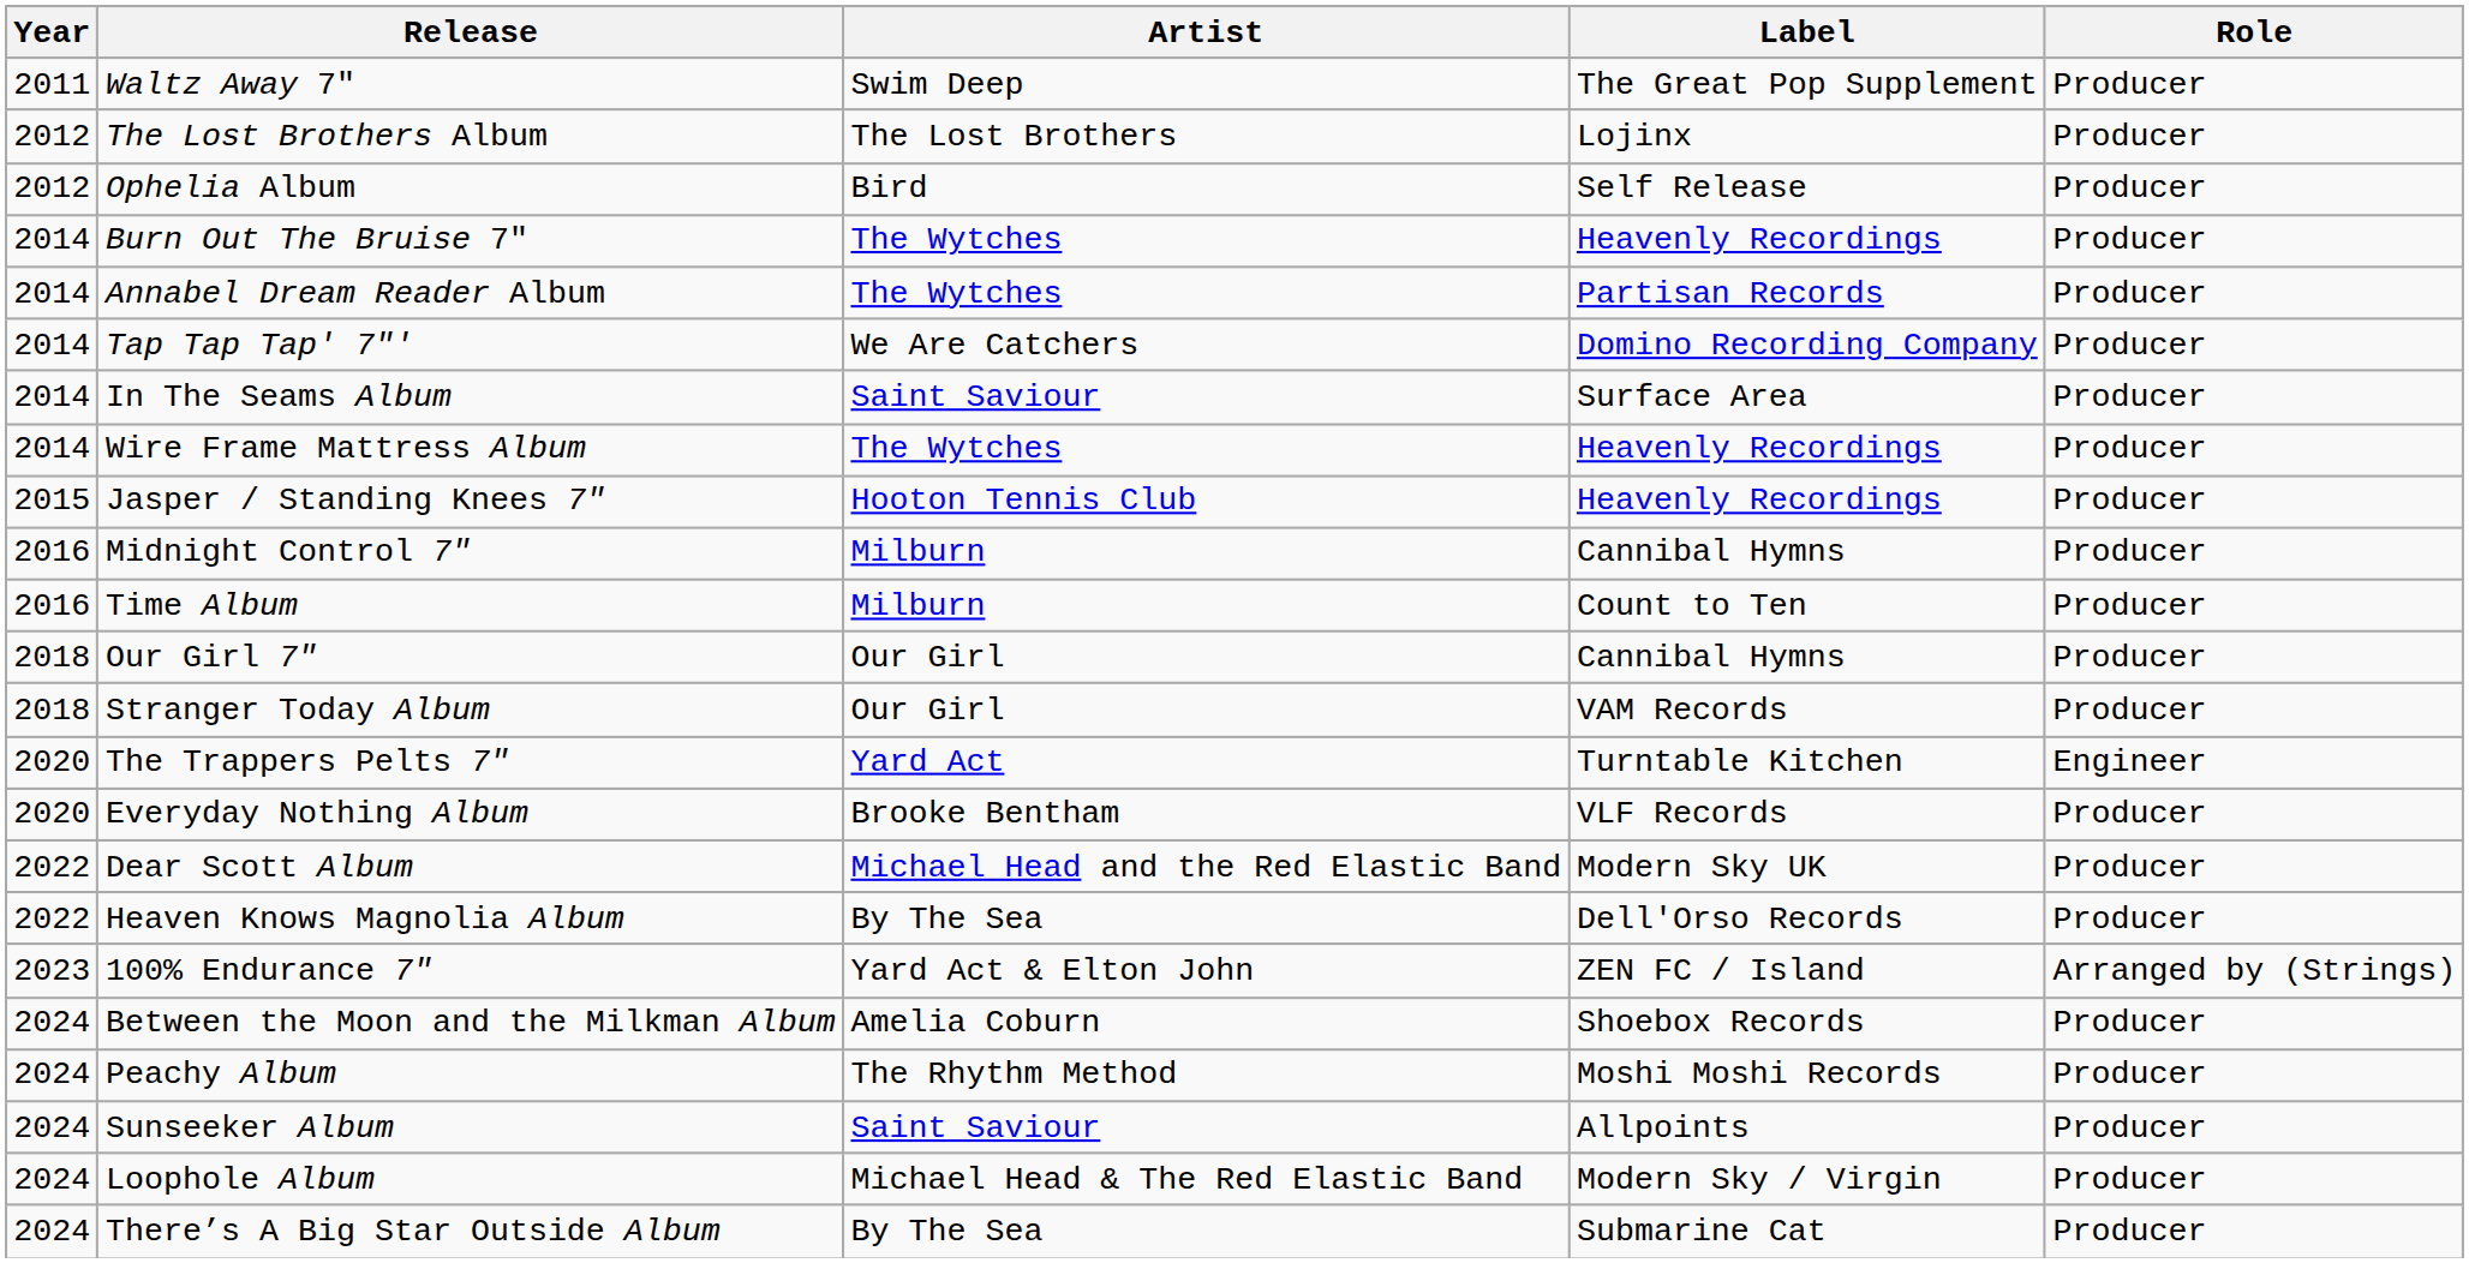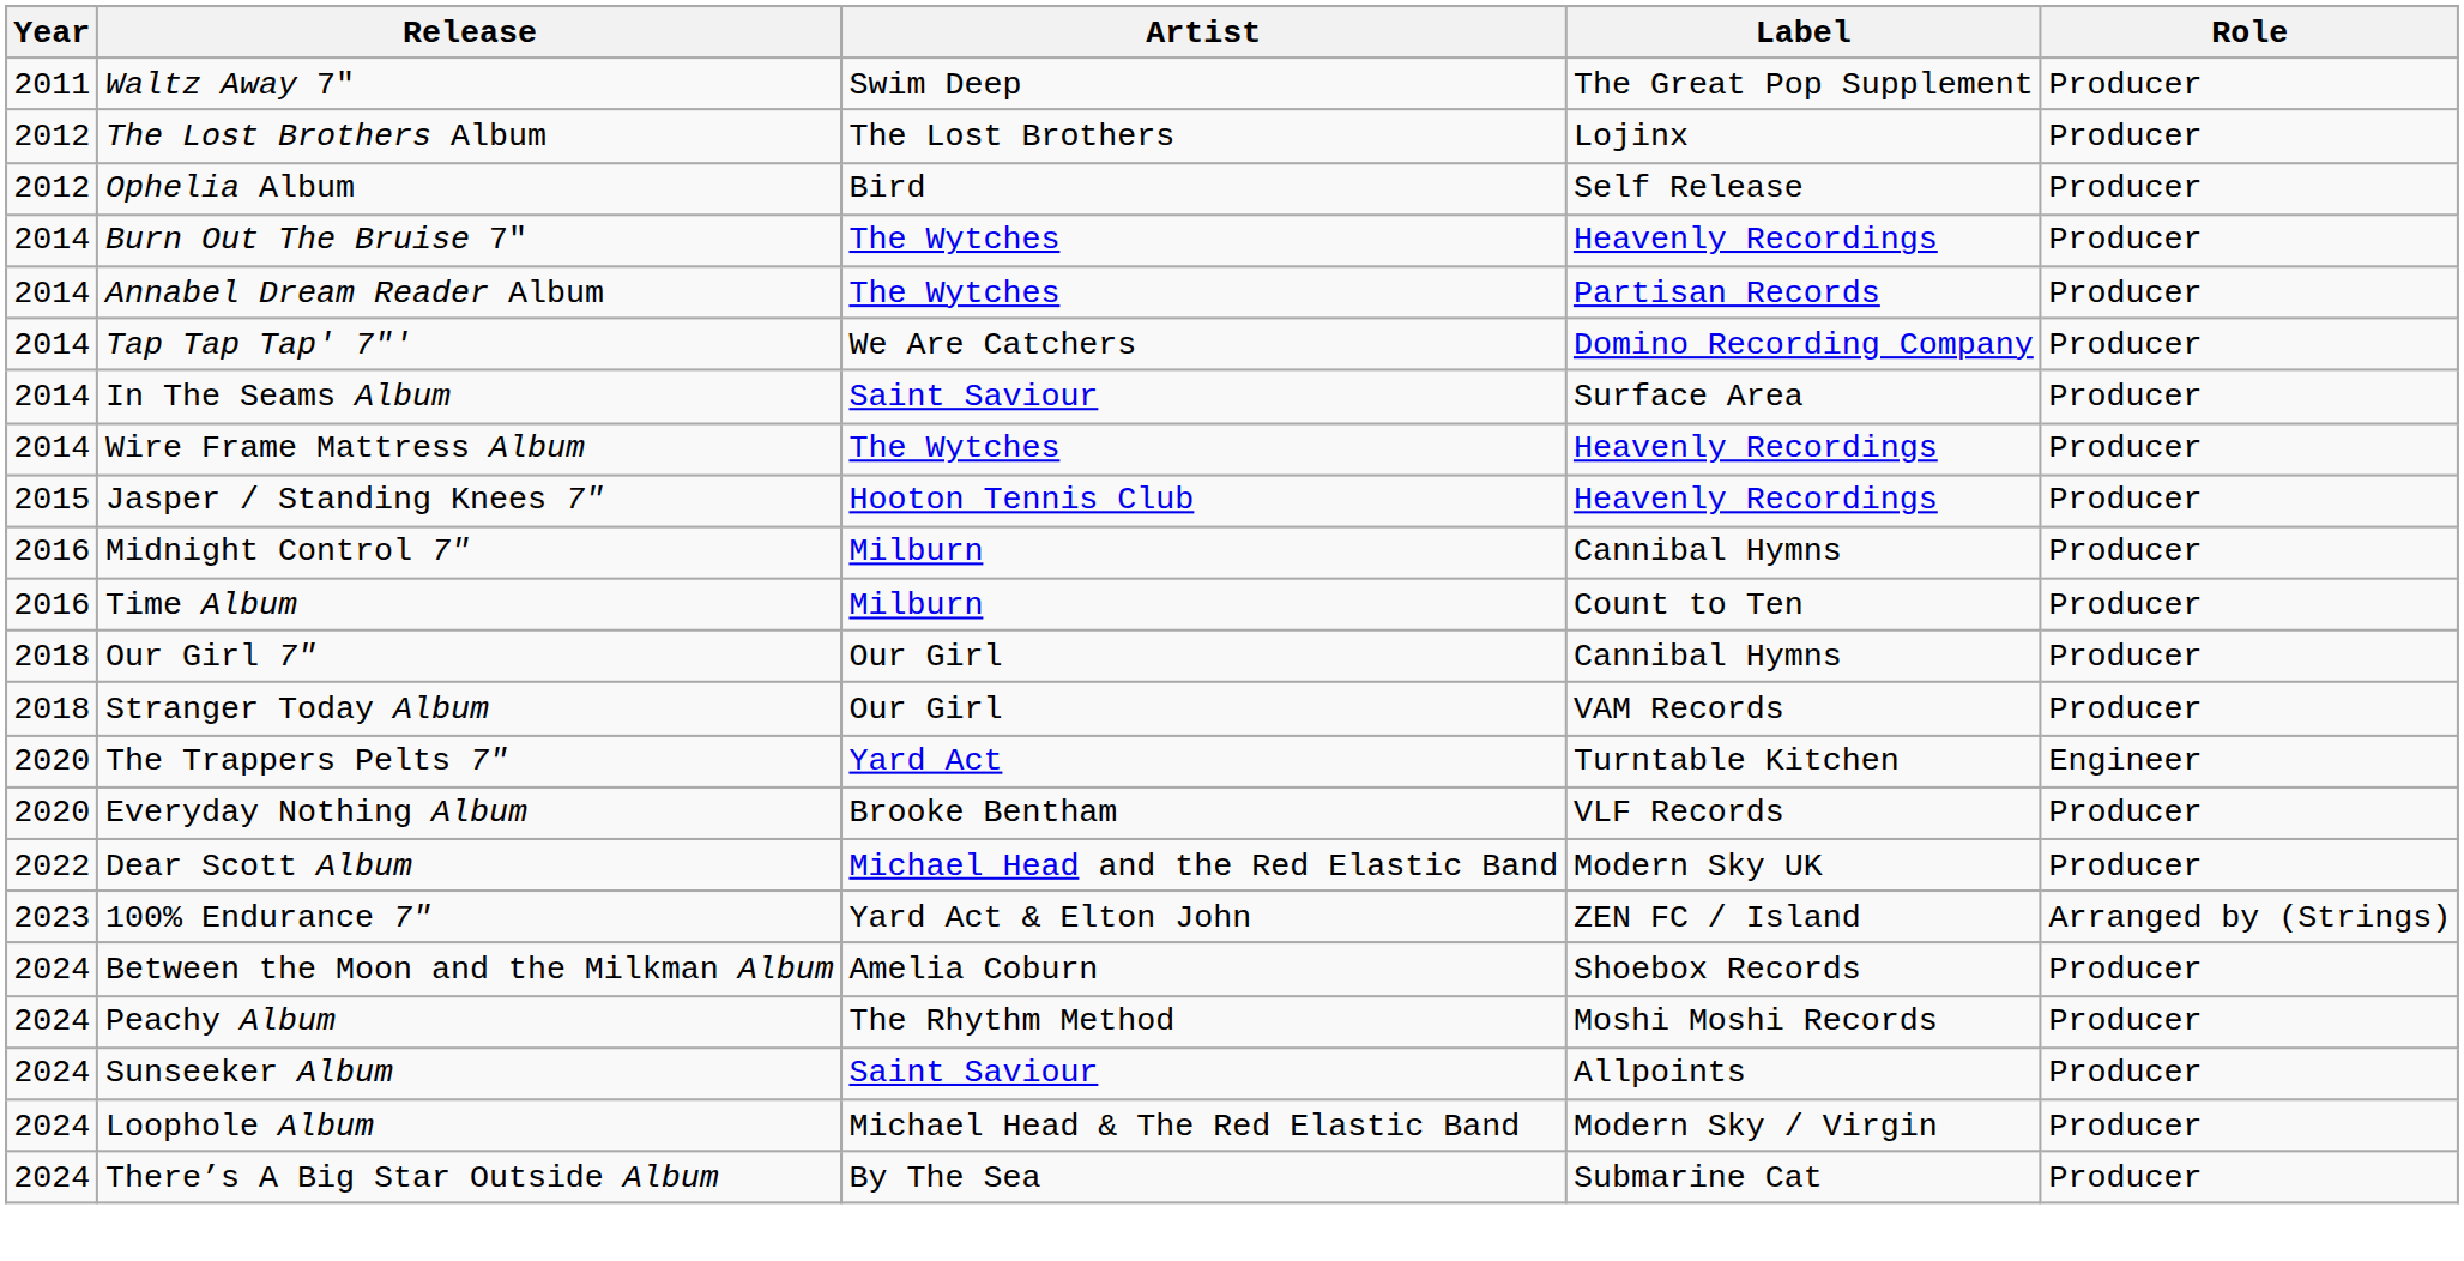 <table class="wikitable sortable">
 <tr>
 <th>Year</th>
 <th>Release</th>
 <th>Artist</th>
 <th>Label</th>
 <th>Role</th>
 </tr>
 <tr>
 <td style="text-align:center;">2011</td>
 <td><em>Waltz Away</em> 7"</td>
 <td>Swim Deep</td>
 <td>The Great Pop Supplement</td>
 <td>Producer</td>
 </tr>
 <tr>
 <td style="text-align:center;">2012</td>
 <td><em>The Lost Brothers</em> Album</td>
 <td>The Lost Brothers</td>
 <td>Lojinx</td>
 <td>Producer</td>
 </tr>
 <tr>
 <td style="text-align:center;">2012</td>
 <td><em>Ophelia</em> Album</td>
 <td>Bird</td>
 <td>Self Release</td>
 <td>Producer</td>
 </tr>
 <tr>
 <td style="text-align:center;">2014</td>
 <td><em>Burn Out The Bruise</em> 7"</td>
 <td><a href='#'>The Wytches</a></td>
 <td><a href='#'>Heavenly Recordings</a></td>
 <td>Producer</td>
 </tr>
 <tr>
 <td style="text-align:center;">2014</td>
 <td><em>Annabel Dream Reader</em> Album</td>
 <td><a href='#'>The Wytches</a></td>
 <td><a href='#'>Partisan Records</a></td>
 <td>Producer</td>
 </tr>
 <tr>
 <td style="text-align:center;">2014</td>
 <td><em>Tap Tap Tap' 7"'</td>
 <td>We Are Catchers</td>
 <td><a href='#'>Domino Recording Company</a></td>
 <td>Producer</td>
 </tr>
 <tr>
 <td style="text-align:center;">2014</td>
 <td></em>In The Seams<em> Album</td>
 <td><a href='#'>Saint Saviour</a></td>
 <td>Surface Area</td>
 <td>Producer</td>
 </tr>
 <tr>
 <td style="text-align:center;">2014</td>
 <td></em>Wire Frame Mattress<em> Album</td>
 <td><a href='#'>The Wytches</a></td>
 <td><a href='#'>Heavenly Recordings</a></td>
 <td>Producer</td>
 </tr>
 <tr>
 <td style="text-align:center;">2015</td>
 <td></em>Jasper / Standing Knees<em> 7"</td>
 <td><a href='#'>Hooton Tennis Club</a></td>
 <td><a href='#'>Heavenly Recordings</a></td>
 <td>Producer</td>
 </tr>
 <tr>
 <td style="text-align:center;">2016</td>
 <td></em>Midnight Control<em> 7"</td>
 <td><a href='#'>Milburn</a></td>
 <td>Cannibal Hymns</td>
 <td>Producer</td>
 </tr>
 <tr>
 <td style="text-align:center;">2016</td>
 <td></em>Time<em> Album</td>
 <td><a href='#'>Milburn</a></td>
 <td>Count to Ten</td>
 <td>Producer</td>
 </tr>
 <tr>
 <td style="text-align:center;">2018</td>
 <td></em>Our Girl<em> 7"</td>
 <td>Our Girl</td>
 <td>Cannibal Hymns</td>
 <td>Producer</td>
 </tr>
 <tr>
 <td style="text-align:center;">2018</td>
 <td></em>Stranger Today<em> Album</td>
 <td>Our Girl</td>
 <td>VAM Records</td>
 <td>Producer</td>
 </tr>
 <tr>
 <td style="text-align:center;">2020</td>
 <td></em>The Trappers Pelts<em> 7"</td>
 <td><a href='#'>Yard Act</a></td>
 <td>Turntable Kitchen</td>
 <td>Engineer</td>
 </tr>
 <tr>
 <td style="text-align:center;">2020</td>
 <td></em>Everyday Nothing<em> Album</td>
 <td>Brooke Bentham</td>
 <td>VLF Records</td>
 <td>Producer</td>
 </tr>
 <tr>
 <td style="text-align:center;">2022</td>
 <td></em>Dear Scott<em> Album</td>
 <td><a href='#'>Michael Head</a> and the Red Elastic Band</td>
 <td>Modern Sky UK</td>
 <td>Producer</td>
 </tr>
 <tr>
-<td style="text-align:center;">2022</td>
-<td></em>Heaven Knows Magnolia<em> Album</td>
-<td>By The Sea</td>
-<td>Dell'Orso Records</td>
-<td>Producer</td>
-</tr>
-<tr>
 <td style="text-align:center;">2023</td>
 <td></em>100% Endurance<em> 7"</td>
 <td>Yard Act & Elton John</td>
 <td>ZEN FC / Island</td>
 <td>Arranged by (Strings)</td>
 </tr>
 <tr>
 <td style="text-align:center;">2024</td>
 <td></em>Between the Moon and the Milkman<em> Album</td>
 <td>Amelia Coburn</td>
 <td>Shoebox Records</td>
 <td>Producer</td>
 </tr>
 <tr>
 <td style="text-align:center;">2024</td>
 <td></em>Peachy<em> Album</td>
 <td>The Rhythm Method</td>
 <td>Moshi Moshi Records</td>
 <td>Producer</td>
 </tr>
 <tr>
 <td style="text-align:center;">2024</td>
 <td></em>Sunseeker<em> Album</td>
 <td><a href='#'>Saint Saviour</a></td>
 <td>Allpoints</td>
 <td>Producer</td>
 </tr>
 <tr>
 <td style="text-align:center;">2024</td>
 <td></em>Loophole<em> Album</td>
 <td>Michael Head & The Red Elastic Band</td>
 <td>Modern Sky / Virgin</td>
 <td>Producer</td>
 </tr>
 <tr>
 <td style="text-align:center;">2024</td>
 <td></em>There’s A Big Star Outside<em> Album</td>
 <td>By The Sea</td>
 <td>Submarine Cat</td>
 <td>Producer</td>
 </tr>
 </table>
